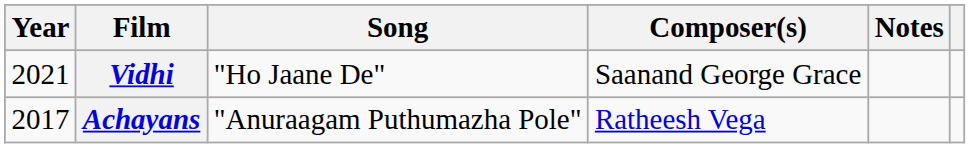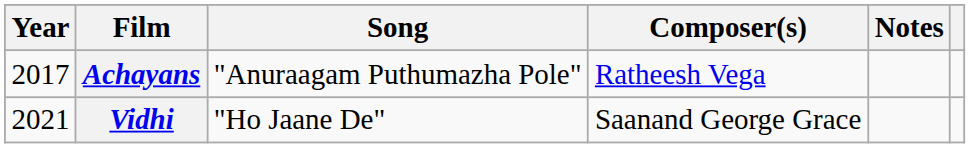 <table class="wikitable plainrowheaders sortable">
 <tr>
 <th scope="col">Year</th>
 <th scope="col">Film</th>
 <th scope="col">Song</th>
 <th scope="col">Composer(s)</th>
 <th scope="col" class="unsortable">Notes</th>
 <th scope="col" class="unsortable"></th>
 </tr>
 <tr>
+<td>2017</td>
+<th scope=row><em><a href='#'>Achayans</a></em></th>
+<td>"Anuraagam Puthumazha Pole"</td>
+<td><a href='#'>Ratheesh Vega</a></td>
+<td></td>
+<td></td>
+</tr>
+<tr>
 <td>2021</td>
 <th scope=row><em><a href='#'>Vidhi</a></em></th>
 <td>"Ho Jaane De"</td>
 <td>Saanand George Grace</td>
 <td></td>
 <td></td>
 </tr>
-<tr>
-<td>2017</td>
-<th scope=row><em><a href='#'>Achayans</a></em></th>
-<td>"Anuraagam Puthumazha Pole"</td>
-<td><a href='#'>Ratheesh Vega</a></td>
-<td></td>
-<td></td>
-</tr>
 </table>
